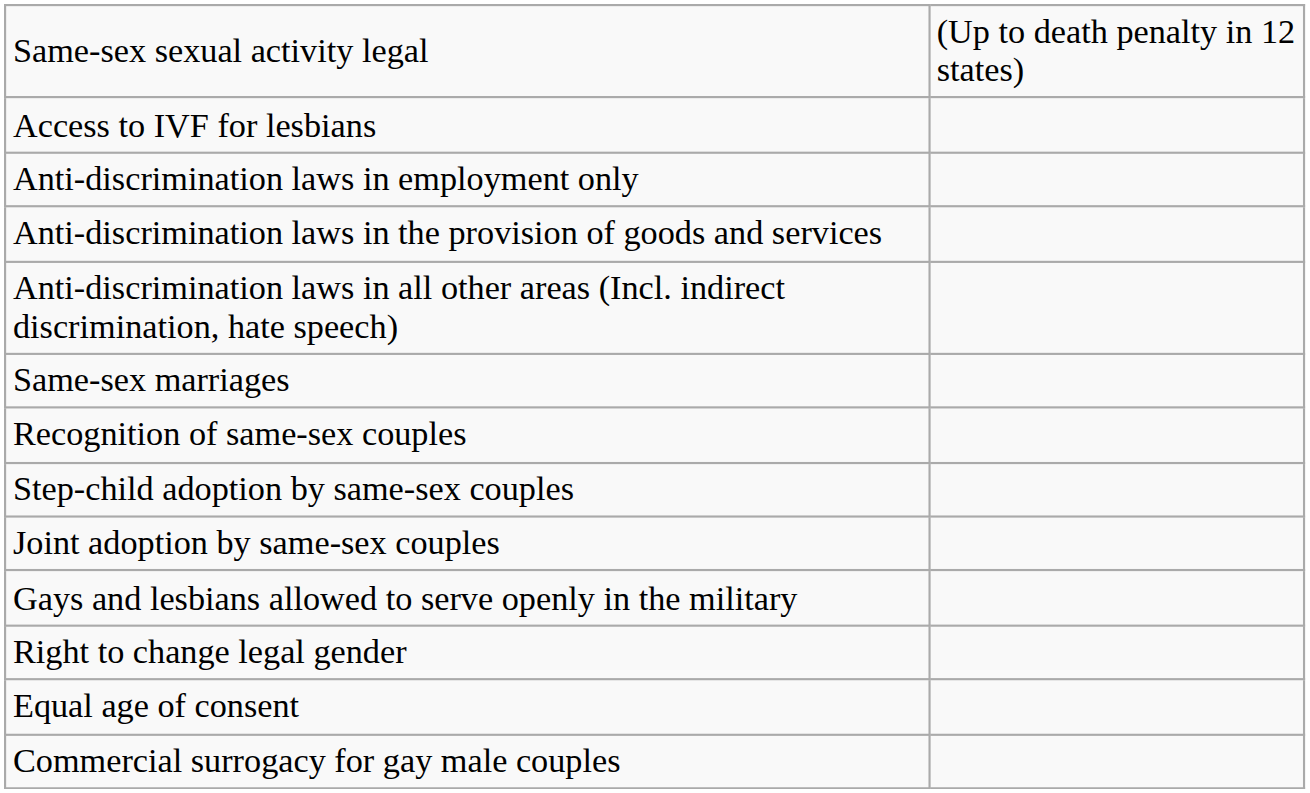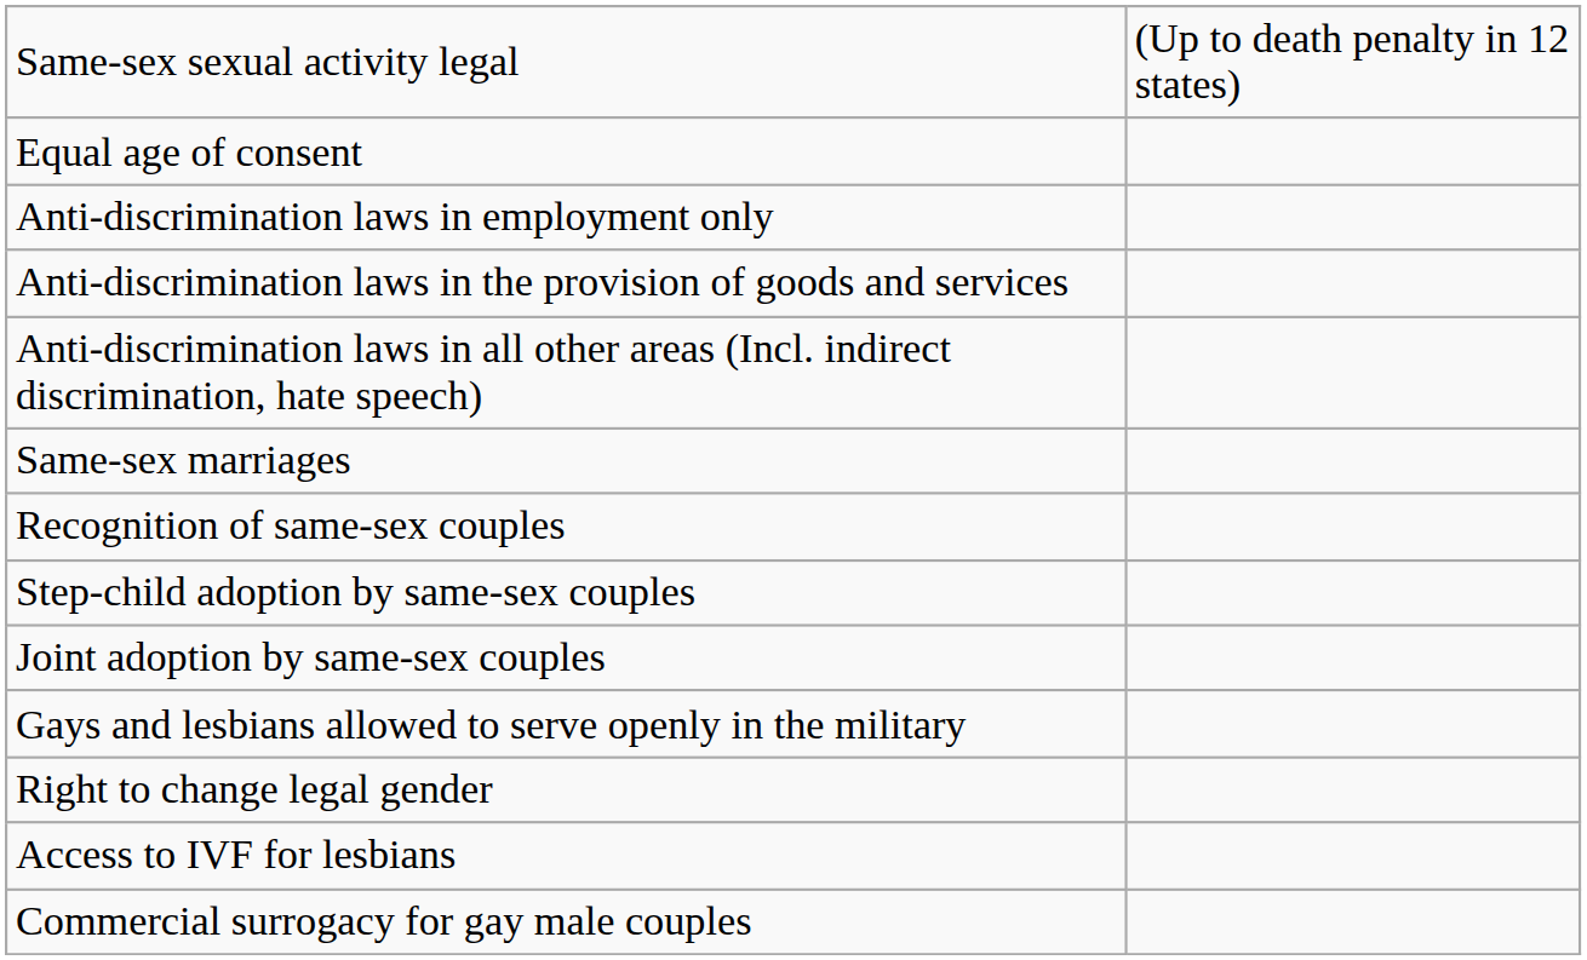 <table class="wikitable">
 <tr>
 <td>Same-sex sexual activity legal</td>
 <td> (Up to death penalty in 12 states)</td>
 </tr>
 <tr>
-<td>Access to IVF for lesbians</td>
+<td>Equal age of consent</td>
 <td></td>
 </tr>
 <tr>
 <td>Anti-discrimination laws in employment only</td>
 <td></td>
 </tr>
 <tr>
 <td>Anti-discrimination laws in the provision of goods and services</td>
 <td></td>
 </tr>
 <tr>
 <td>Anti-discrimination laws in all other areas (Incl. indirect discrimination, hate speech)</td>
 <td></td>
 </tr>
 <tr>
 <td>Same-sex marriages</td>
 <td></td>
 </tr>
 <tr>
 <td>Recognition of same-sex couples</td>
 <td></td>
 </tr>
 <tr>
 <td>Step-child adoption by same-sex couples</td>
 <td></td>
 </tr>
 <tr>
 <td>Joint adoption by same-sex couples</td>
 <td></td>
 </tr>
 <tr>
 <td>Gays and lesbians allowed to serve openly in the military</td>
 <td></td>
 </tr>
 <tr>
 <td>Right to change legal gender</td>
 <td></td>
 </tr>
 <tr>
-<td>Equal age of consent</td>
+<td>Access to IVF for lesbians</td>
 <td></td>
 </tr>
 <tr>
 <td>Commercial surrogacy for gay male couples</td>
 <td></td>
 </tr>
 </table>
